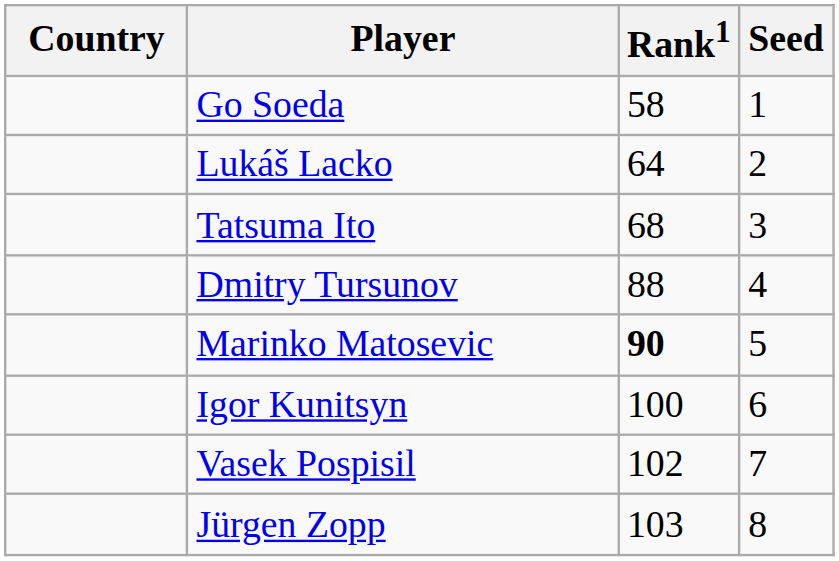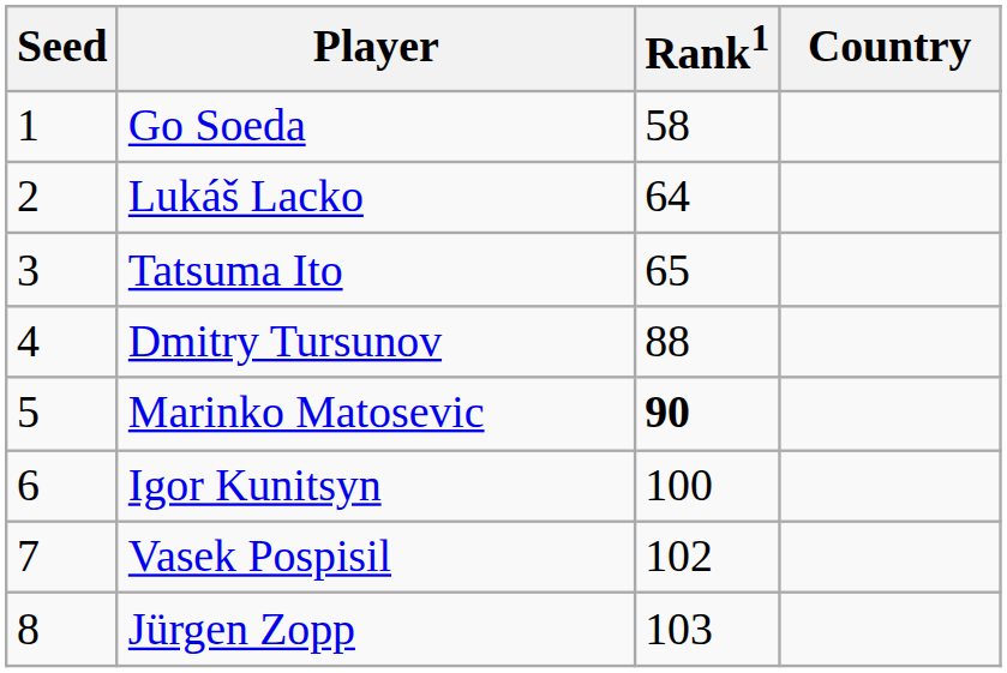 <table class="sortable wikitable">
 <tr>
-<th width="70">Country</th>
+<th>Seed</th>
 <th width="175">Player</th>
 <th>Rank<sup>1</sup></th>
-<th>Seed</th>
+<th width="70">Country</th>
 </tr>
 <tr>
-<td></td>
+<td>1</td>
 <td><a href='#'>Go Soeda</a></td>
 <td>58</td>
-<td>1</td>
+<td></td>
 </tr>
 <tr>
-<td></td>
+<td>2</td>
 <td><a href='#'>Lukáš Lacko</a></td>
 <td>64</td>
-<td>2</td>
+<td></td>
 </tr>
 <tr>
+<td>3</td>
+<td><a href='#'>Tatsuma Ito</a></td>
+<td>65</td>
 <td></td>
-<td><a href='#'>Tatsuma Ito</a></td>
-<td>68</td>
-<td>3</td>
 </tr>
 <tr>
-<td></td>
+<td>4</td>
 <td><a href='#'>Dmitry Tursunov</a></td>
 <td>88</td>
-<td>4</td>
+<td></td>
 </tr>
 <tr>
-<td></td>
+<td>5</td>
 <td><a href='#'>Marinko Matosevic</a></td>
 <td><strong>90</strong></td>
-<td>5</td>
+<td></td>
 </tr>
 <tr>
-<td></td>
+<td>6</td>
 <td><a href='#'>Igor Kunitsyn</a></td>
 <td>100</td>
-<td>6</td>
+<td></td>
 </tr>
 <tr>
-<td></td>
+<td>7</td>
 <td><a href='#'>Vasek Pospisil</a></td>
 <td>102</td>
-<td>7</td>
+<td></td>
 </tr>
 <tr>
-<td></td>
+<td>8</td>
 <td><a href='#'>Jürgen Zopp</a></td>
 <td>103</td>
-<td>8</td>
+<td></td>
 </tr>
 </table>
